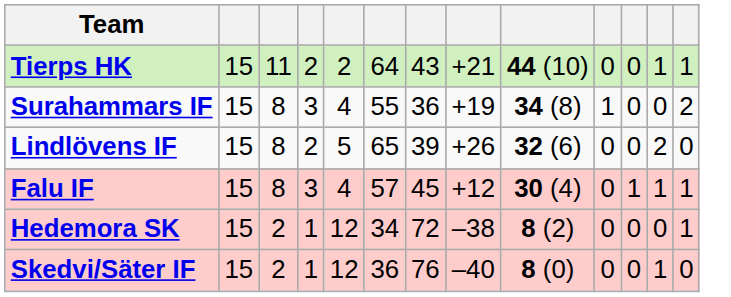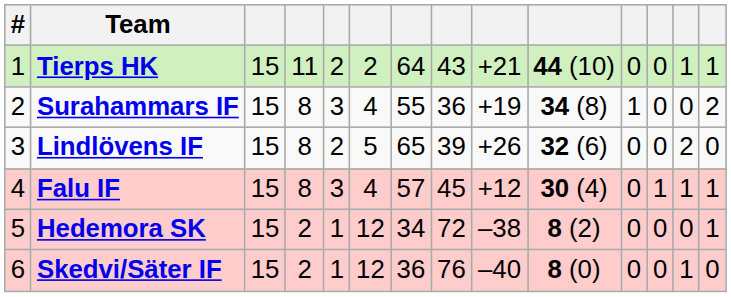 <table class="wikitable sortable">
 <tr>
+<th>#</th>
 <th>Team</th>
 <th></th>
 <th></th>
 <th></th>
 <th></th>
 <th></th>
 <th></th>
 <th></th>
 <th></th>
 <th></th>
 <th></th>
 <th></th>
 <th></th>
 </tr>
 <tr style="background: #D0F0C0;">
+<td>1</td>
 <td><strong><a href='#'>Tierps HK</a></strong></td>
 <td style="text-align: center;">15</td>
 <td style="text-align: center;">11</td>
 <td style="text-align: center;">2</td>
 <td style="text-align: center;">2</td>
 <td style="text-align: center;">64</td>
 <td style="text-align: center;">43</td>
 <td style="text-align: center;">+21</td>
 <td style="text-align: center;"><strong>44</strong> (10)</td>
 <td style="text-align: center;">0</td>
 <td style="text-align: center;">0</td>
 <td style="text-align: center;">1</td>
 <td style="text-align: center;">1</td>
 </tr>
 <tr>
+<td>2</td>
 <td><strong><a href='#'>Surahammars IF</a></strong></td>
 <td style="text-align: center;">15</td>
 <td style="text-align: center;">8</td>
 <td style="text-align: center;">3</td>
 <td style="text-align: center;">4</td>
 <td style="text-align: center;">55</td>
 <td style="text-align: center;">36</td>
 <td style="text-align: center;">+19</td>
 <td style="text-align: center;"><strong>34</strong> (8)</td>
 <td style="text-align: center;">1</td>
 <td style="text-align: center;">0</td>
 <td style="text-align: center;">0</td>
 <td style="text-align: center;">2</td>
 </tr>
 <tr>
+<td>3</td>
 <td><strong><a href='#'>Lindlövens IF</a></strong></td>
 <td style="text-align: center;">15</td>
 <td style="text-align: center;">8</td>
 <td style="text-align: center;">2</td>
 <td style="text-align: center;">5</td>
 <td style="text-align: center;">65</td>
 <td style="text-align: center;">39</td>
 <td style="text-align: center;">+26</td>
 <td style="text-align: center;"><strong>32</strong> (6)</td>
 <td style="text-align: center;">0</td>
 <td style="text-align: center;">0</td>
 <td style="text-align: center;">2</td>
 <td style="text-align: center;">0</td>
 </tr>
 <tr style="background: #FFCCCC;">
+<td>4</td>
 <td><strong><a href='#'>Falu IF</a></strong></td>
 <td style="text-align: center;">15</td>
 <td style="text-align: center;">8</td>
 <td style="text-align: center;">3</td>
 <td style="text-align: center;">4</td>
 <td style="text-align: center;">57</td>
 <td style="text-align: center;">45</td>
 <td style="text-align: center;">+12</td>
 <td style="text-align: center;"><strong>30</strong> (4)</td>
 <td style="text-align: center;">0</td>
 <td style="text-align: center;">1</td>
 <td style="text-align: center;">1</td>
 <td style="text-align: center;">1</td>
 </tr>
 <tr style="background: #FFCCCC;">
+<td>5</td>
 <td><strong><a href='#'>Hedemora SK</a></strong></td>
 <td style="text-align: center;">15</td>
 <td style="text-align: center;">2</td>
 <td style="text-align: center;">1</td>
 <td style="text-align: center;">12</td>
 <td style="text-align: center;">34</td>
 <td style="text-align: center;">72</td>
 <td style="text-align: center;">–38</td>
 <td style="text-align: center;"><strong>8</strong> (2)</td>
 <td style="text-align: center;">0</td>
 <td style="text-align: center;">0</td>
 <td style="text-align: center;">0</td>
 <td style="text-align: center;">1</td>
 </tr>
 <tr style="background: #FFCCCC;">
+<td>6</td>
 <td><strong><a href='#'>Skedvi/Säter IF</a></strong></td>
 <td style="text-align: center;">15</td>
 <td style="text-align: center;">2</td>
 <td style="text-align: center;">1</td>
 <td style="text-align: center;">12</td>
 <td style="text-align: center;">36</td>
 <td style="text-align: center;">76</td>
 <td style="text-align: center;">–40</td>
 <td style="text-align: center;"><strong>8</strong> (0)</td>
 <td style="text-align: center;">0</td>
 <td style="text-align: center;">0</td>
 <td style="text-align: center;">1</td>
 <td style="text-align: center;">0</td>
 </tr>
 </table>
